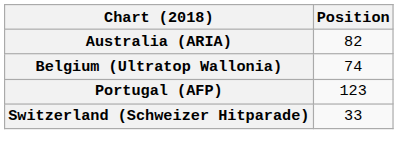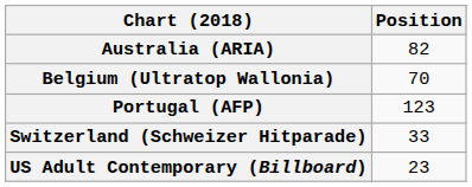 <table class="wikitable sortable plainrowheaders" style="text-align:center">
 <tr>
 <th>Chart (2018)</th>
 <th>Position</th>
 </tr>
 <tr>
 <th scope="row">Australia (ARIA)</th>
 <td>82</td>
 </tr>
 <tr>
 <th scope="row">Belgium (Ultratop Wallonia)</th>
-<td>74</td>
+<td>70</td>
 </tr>
 <tr>
 <th scope="row">Portugal (AFP)</th>
 <td>123</td>
 </tr>
 <tr>
 <th scope="row">Switzerland (Schweizer Hitparade)</th>
 <td>33</td>
 </tr>
+<tr>
+<th scope="row">US Adult Contemporary (<em>Billboard</em>)</th>
+<td>23</td>
+</tr>
 </table>
